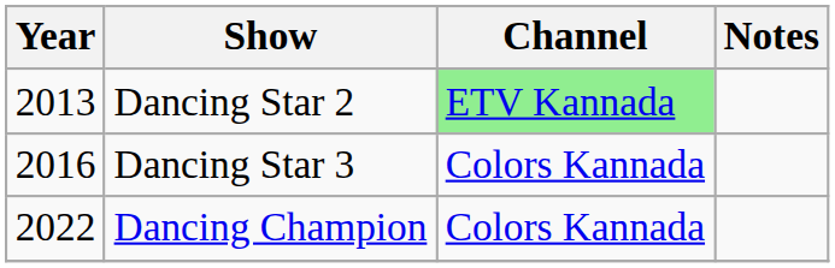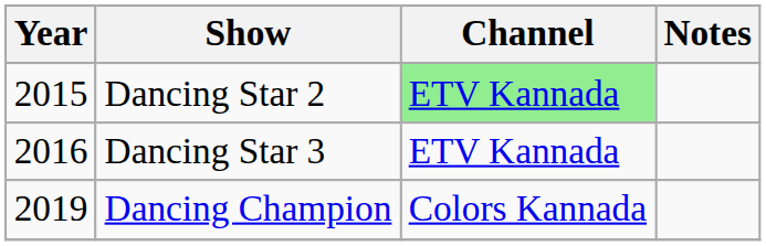 <table class="wikitable sortable">
 <tr>
 <th>Year</th>
 <th>Show</th>
 <th>Channel</th>
 <th class="unsortable">Notes</th>
 </tr>
 <tr>
-<td>2013</td>
+<td>2015</td>
 <td>Dancing Star 2</td>
 <td style="background: lightgreen;"><a href='#'>ETV Kannada</a></td>
 <td></td>
 </tr>
 <tr>
 <td>2016</td>
 <td>Dancing Star 3</td>
-<td><a href='#'>Colors Kannada</a></td>
+<td><a href='#'>ETV Kannada</a></td>
 <td></td>
 </tr>
 <tr>
-<td>2022</td>
+<td>2019</td>
 <td><a href='#'>Dancing Champion</a></td>
 <td><a href='#'>Colors Kannada</a></td>
 <td></td>
 </tr>
 <tr>
 </tr>
 </table>
